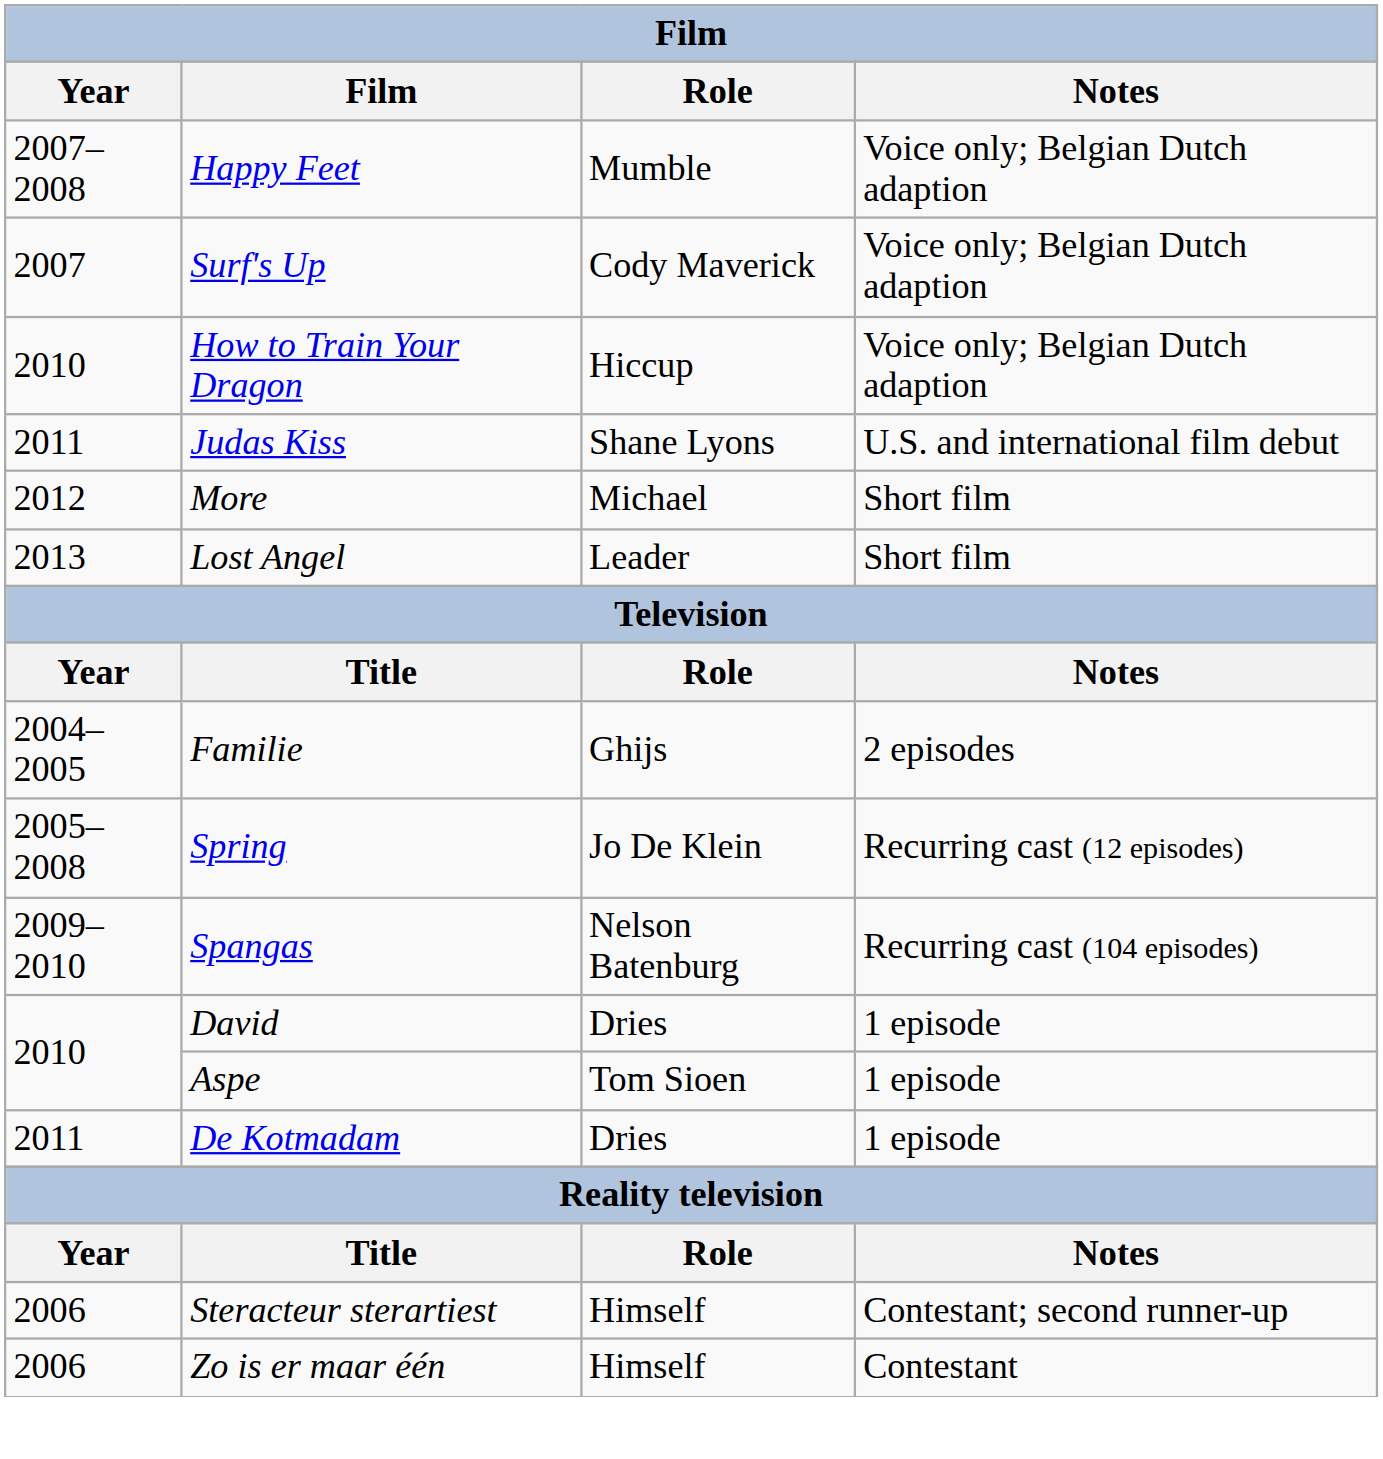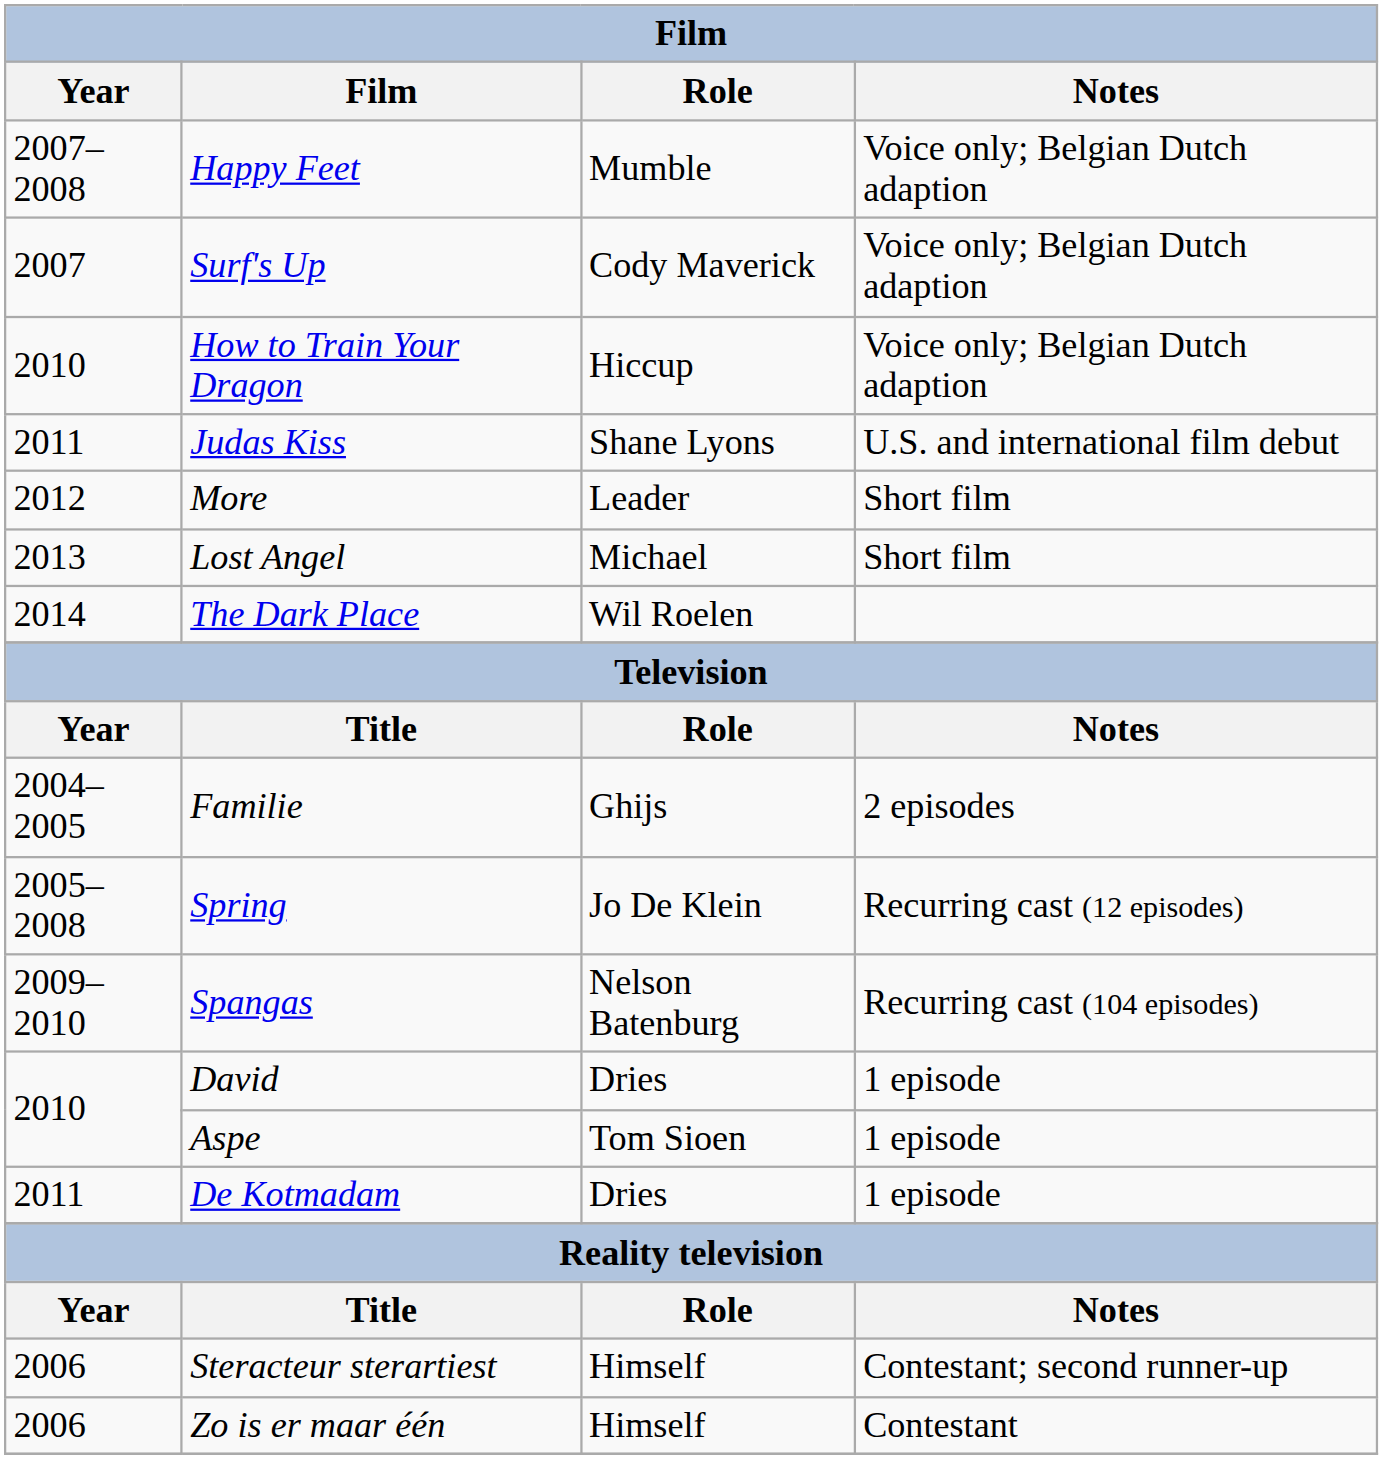 <table class="wikitable">
 <tr>
 <th colspan="4" style="background: LightSteelBlue;">Film</th>
 </tr>
 <tr>
 <th>Year</th>
 <th>Film</th>
 <th>Role</th>
 <th>Notes</th>
 </tr>
 <tr>
 <td>2007–2008</td>
 <td><em><a href='#'>Happy Feet</a></em></td>
 <td>Mumble</td>
 <td>Voice only; Belgian Dutch adaption</td>
 </tr>
 <tr>
 <td>2007</td>
 <td><em><a href='#'>Surf's Up</a></em></td>
 <td>Cody Maverick</td>
 <td>Voice only; Belgian Dutch adaption</td>
 </tr>
 <tr>
 <td>2010</td>
 <td><em><a href='#'>How to Train Your Dragon</a></em></td>
 <td>Hiccup</td>
 <td>Voice only; Belgian Dutch adaption</td>
 </tr>
 <tr>
 <td>2011</td>
 <td><em><a href='#'>Judas Kiss</a></em></td>
 <td>Shane Lyons</td>
 <td>U.S. and international film debut</td>
 </tr>
 <tr>
 <td>2012</td>
 <td><em>More</em></td>
-<td>Michael</td>
+<td>Leader</td>
 <td>Short film</td>
 </tr>
 <tr>
 <td>2013</td>
 <td><em>Lost Angel</em></td>
-<td>Leader</td>
+<td>Michael</td>
 <td>Short film</td>
+</tr>
+<tr>
+<td>2014</td>
+<td><em><a href='#'>The Dark Place</a></em></td>
+<td>Wil Roelen</td>
+<td></td>
 </tr>
 <tr>
 </tr>
 <tr>
 <th colspan="4" style="background: LightSteelBlue;">Television</th>
 </tr>
 <tr>
 <th>Year</th>
 <th>Title</th>
 <th>Role</th>
 <th>Notes</th>
 </tr>
 <tr>
 <td>2004–2005</td>
 <td><em>Familie</em></td>
 <td>Ghijs</td>
 <td>2 episodes</td>
 </tr>
 <tr>
 <td>2005–2008</td>
 <td><em><a href='#'>Spring</a></em></td>
 <td>Jo De Klein</td>
 <td>Recurring cast <small>(12 episodes)</small></td>
 </tr>
 <tr>
 <td>2009–2010</td>
 <td><em><a href='#'>Spangas</a></em></td>
 <td>Nelson Batenburg</td>
 <td>Recurring cast <small>(104 episodes)</small></td>
 </tr>
 <tr>
 <td rowspan="2">2010</td>
 <td><em>David</em></td>
 <td>Dries</td>
 <td>1 episode</td>
 </tr>
 <tr>
 <td><em>Aspe</em></td>
 <td>Tom Sioen</td>
 <td>1 episode</td>
 </tr>
 <tr>
 <td>2011</td>
 <td><em><a href='#'>De Kotmadam</a></em></td>
 <td>Dries</td>
 <td>1 episode</td>
 </tr>
 <tr>
 </tr>
 <tr>
 <th colspan="4" style="background: LightSteelBlue;">Reality television</th>
 </tr>
 <tr>
 <th>Year</th>
 <th>Title</th>
 <th>Role</th>
 <th>Notes</th>
 </tr>
 <tr>
 <td>2006</td>
 <td><em>Steracteur sterartiest</em></td>
 <td>Himself</td>
 <td>Contestant; second runner-up</td>
 </tr>
 <tr>
 <td>2006</td>
 <td><em>Zo is er maar één</em></td>
 <td>Himself</td>
 <td>Contestant</td>
 </tr>
 <tr>
 </tr>
 </table>
